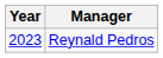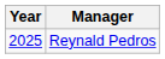 <table class="wikitable">
 <tr>
 <th>Year</th>
 <th>Manager</th>
 </tr>
 <tr>
-<td align=center><a href='#'>2023</a></td>
+<td align=center><a href='#'>2025</a></td>
 <td> <a href='#'>Reynald Pedros</a></td>
 </tr>
 </table>
